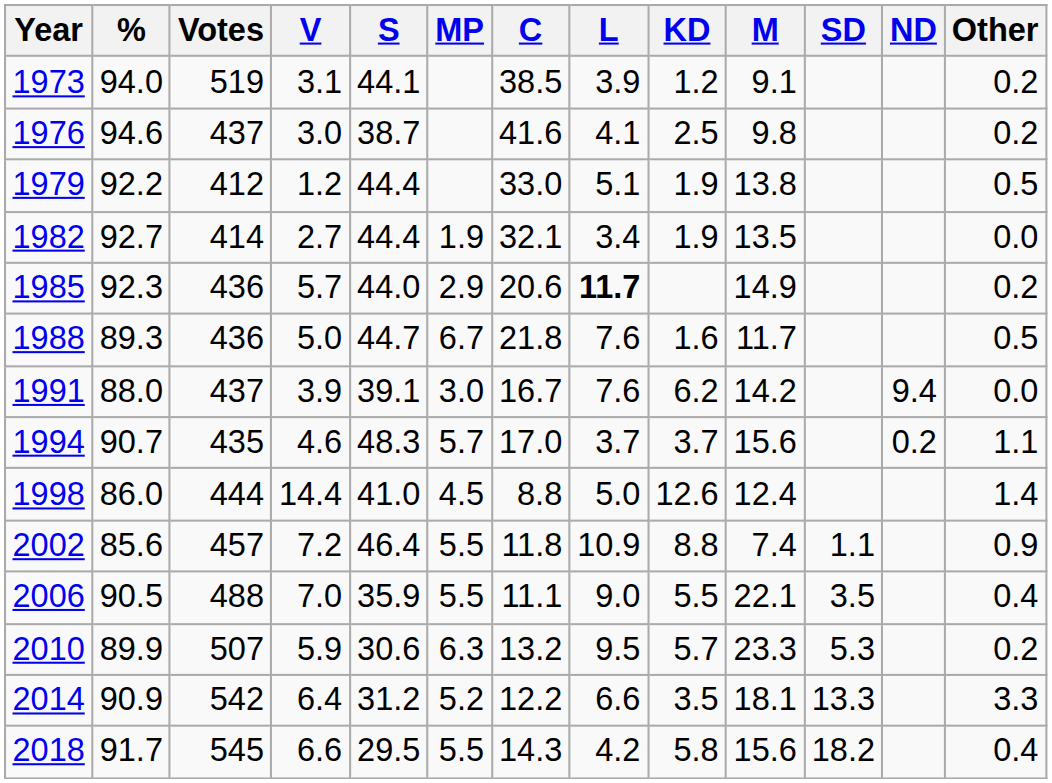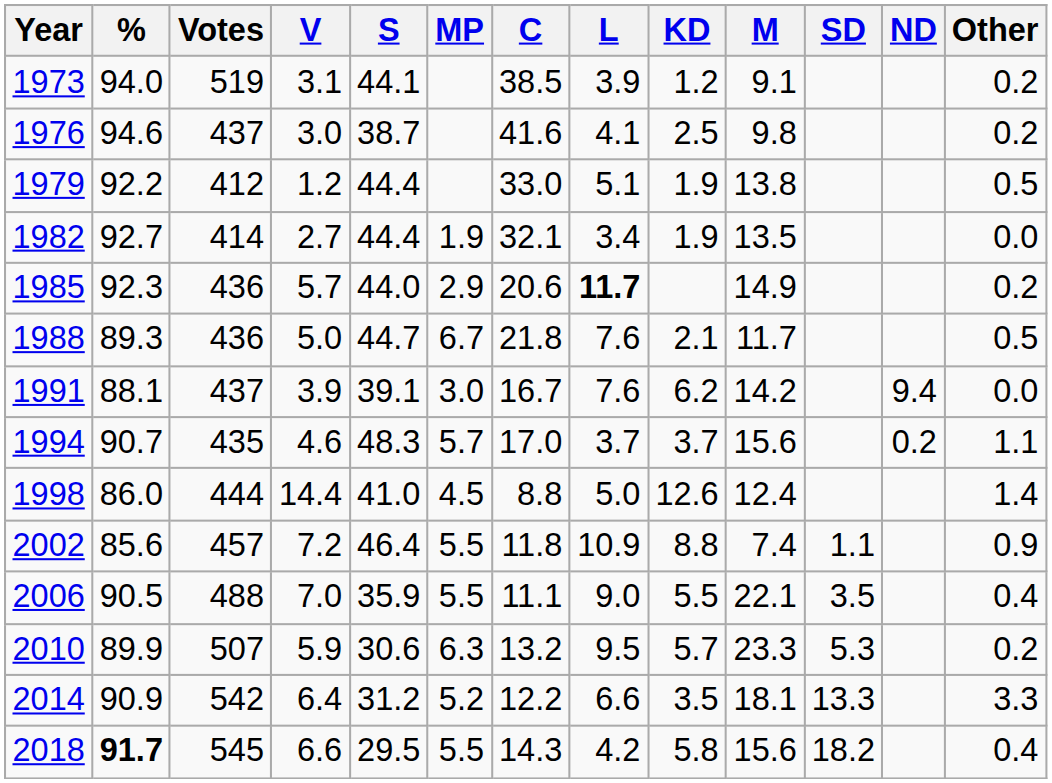 <table class="wikitable sortable" style=text-align:right>
 <tr>
 <th>Year</th>
 <th>%</th>
 <th>Votes</th>
 <th><a href='#'>V</a></th>
 <th><a href='#'>S</a></th>
 <th><a href='#'>MP</a></th>
 <th><a href='#'>C</a></th>
 <th><a href='#'>L</a></th>
 <th><a href='#'>KD</a></th>
 <th><a href='#'>M</a></th>
 <th><a href='#'>SD</a></th>
 <th><a href='#'>ND</a></th>
 <th>Other</th>
 </tr>
 <tr>
 <td align=left><a href='#'>1973</a></td>
 <td>94.0</td>
 <td>519</td>
 <td>3.1</td>
 <td>44.1</td>
 <td></td>
 <td>38.5</td>
 <td>3.9</td>
 <td>1.2</td>
 <td>9.1</td>
 <td></td>
 <td></td>
 <td>0.2</td>
 </tr>
 <tr>
 <td align=left><a href='#'>1976</a></td>
 <td>94.6</td>
 <td>437</td>
 <td>3.0</td>
 <td>38.7</td>
 <td></td>
 <td>41.6</td>
 <td>4.1</td>
 <td>2.5</td>
 <td>9.8</td>
 <td></td>
 <td></td>
 <td>0.2</td>
 </tr>
 <tr>
 <td align=left><a href='#'>1979</a></td>
 <td>92.2</td>
 <td>412</td>
 <td>1.2</td>
 <td>44.4</td>
 <td></td>
 <td>33.0</td>
 <td>5.1</td>
 <td>1.9</td>
 <td>13.8</td>
 <td></td>
 <td></td>
 <td>0.5</td>
 </tr>
 <tr>
 <td align=left><a href='#'>1982</a></td>
 <td>92.7</td>
 <td>414</td>
 <td>2.7</td>
 <td>44.4</td>
 <td>1.9</td>
 <td>32.1</td>
 <td>3.4</td>
 <td>1.9</td>
 <td>13.5</td>
 <td></td>
 <td></td>
 <td>0.0</td>
 </tr>
 <tr>
 <td align=left><a href='#'>1985</a></td>
 <td>92.3</td>
 <td>436</td>
 <td>5.7</td>
 <td>44.0</td>
 <td>2.9</td>
 <td>20.6</td>
 <td><strong>11.7</strong></td>
 <td></td>
 <td>14.9</td>
 <td></td>
 <td></td>
 <td>0.2</td>
 </tr>
 <tr>
 <td align=left><a href='#'>1988</a></td>
 <td>89.3</td>
 <td>436</td>
 <td>5.0</td>
 <td>44.7</td>
 <td>6.7</td>
 <td>21.8</td>
 <td>7.6</td>
-<td>1.6</td>
+<td>2.1</td>
 <td>11.7</td>
 <td></td>
 <td></td>
 <td>0.5</td>
 </tr>
 <tr>
 <td align=left><a href='#'>1991</a></td>
-<td>88.0</td>
+<td>88.1</td>
 <td>437</td>
 <td>3.9</td>
 <td>39.1</td>
 <td>3.0</td>
 <td>16.7</td>
 <td>7.6</td>
 <td>6.2</td>
 <td>14.2</td>
 <td></td>
 <td>9.4</td>
 <td>0.0</td>
 </tr>
 <tr>
 <td align=left><a href='#'>1994</a></td>
 <td>90.7</td>
 <td>435</td>
 <td>4.6</td>
 <td>48.3</td>
 <td>5.7</td>
 <td>17.0</td>
 <td>3.7</td>
 <td>3.7</td>
 <td>15.6</td>
 <td></td>
 <td>0.2</td>
 <td>1.1</td>
 </tr>
 <tr>
 <td align=left><a href='#'>1998</a></td>
 <td>86.0</td>
 <td>444</td>
 <td>14.4</td>
 <td>41.0</td>
 <td>4.5</td>
 <td>8.8</td>
 <td>5.0</td>
 <td>12.6</td>
 <td>12.4</td>
 <td></td>
 <td></td>
 <td>1.4</td>
 </tr>
 <tr>
 <td align=left><a href='#'>2002</a></td>
 <td>85.6</td>
 <td>457</td>
 <td>7.2</td>
 <td>46.4</td>
 <td>5.5</td>
 <td>11.8</td>
 <td>10.9</td>
 <td>8.8</td>
 <td>7.4</td>
 <td>1.1</td>
 <td></td>
 <td>0.9</td>
 </tr>
 <tr>
 <td align=left><a href='#'>2006</a></td>
 <td>90.5</td>
 <td>488</td>
 <td>7.0</td>
 <td>35.9</td>
 <td>5.5</td>
 <td>11.1</td>
 <td>9.0</td>
 <td>5.5</td>
 <td>22.1</td>
 <td>3.5</td>
 <td></td>
 <td>0.4</td>
 </tr>
 <tr>
 <td align=left><a href='#'>2010</a></td>
 <td>89.9</td>
 <td>507</td>
 <td>5.9</td>
 <td>30.6</td>
 <td>6.3</td>
 <td>13.2</td>
 <td>9.5</td>
 <td>5.7</td>
 <td>23.3</td>
 <td>5.3</td>
 <td></td>
 <td>0.2</td>
 </tr>
 <tr>
 <td align=left><a href='#'>2014</a></td>
 <td>90.9</td>
 <td>542</td>
 <td>6.4</td>
 <td>31.2</td>
 <td>5.2</td>
 <td>12.2</td>
 <td>6.6</td>
 <td>3.5</td>
 <td>18.1</td>
 <td>13.3</td>
 <td></td>
 <td>3.3</td>
 </tr>
 <tr>
 <td align=left><a href='#'>2018</a></td>
-<td>91.7</td>
+<td><strong>91.7</strong></td>
 <td>545</td>
 <td>6.6</td>
 <td>29.5</td>
 <td>5.5</td>
 <td>14.3</td>
 <td>4.2</td>
 <td>5.8</td>
 <td>15.6</td>
 <td>18.2</td>
 <td></td>
 <td>0.4</td>
 </tr>
 </table>
